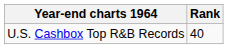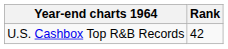 <table class="wikitable">
 <tr>
 <th>Year-end charts 1964</th>
 <th>Rank</th>
 </tr>
 <tr>
 <td>U.S. <a href='#'>Cashbox</a> Top R&B Records</td>
-<td>40</td>
+<td>42</td>
 </tr>
 </table>
